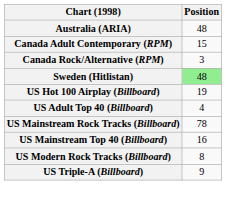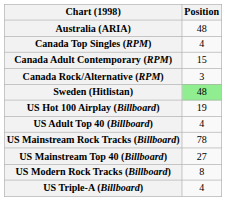 <table class="wikitable sortable plainrowheaders" style="text-align:center">
 <tr>
 <th scope="col">Chart (1998)</th>
 <th scope="col">Position</th>
 </tr>
 <tr>
 <th scope="row">Australia (ARIA)</th>
 <td>48</td>
+</tr>
+<tr>
+<th scope="row">Canada Top Singles (<em>RPM</em>)</th>
+<td>4</td>
 </tr>
 <tr>
 <th scope="row">Canada Adult Contemporary (<em>RPM</em>)</th>
 <td>15</td>
 </tr>
 <tr>
 <th scope="row">Canada Rock/Alternative (<em>RPM</em>)</th>
 <td>3</td>
 </tr>
 <tr>
 <th scope="row">Sweden (Hitlistan)</th>
 <td style="background: lightgreen;">48</td>
 </tr>
 <tr>
 <th scope="row">US Hot 100 Airplay (<em>Billboard</em>)</th>
 <td>19</td>
 </tr>
 <tr>
 <th scope="row">US Adult Top 40 (<em>Billboard</em>)</th>
 <td>4</td>
 </tr>
 <tr>
 <th scope="row">US Mainstream Rock Tracks (<em>Billboard</em>)</th>
 <td>78</td>
 </tr>
 <tr>
 <th scope="row">US Mainstream Top 40 (<em>Billboard</em>)</th>
-<td>16</td>
+<td>27</td>
 </tr>
 <tr>
 <th scope="row">US Modern Rock Tracks (<em>Billboard</em>)</th>
 <td>8</td>
 </tr>
 <tr>
 <th scope="row">US Triple-A (<em>Billboard</em>)</th>
-<td>9</td>
+<td>4</td>
 </tr>
 </table>
